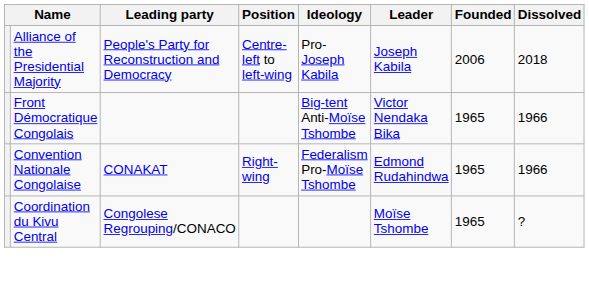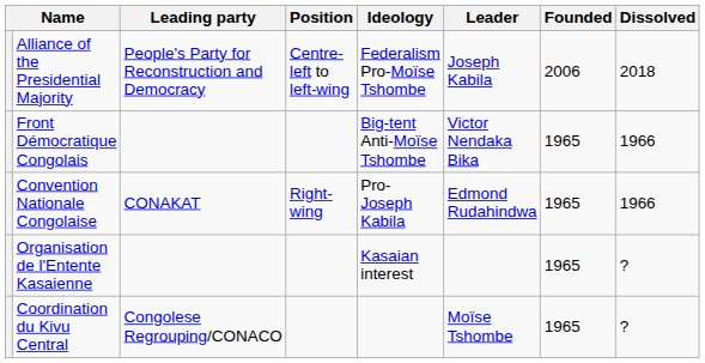 <table class="wikitable">
 <tr>
 <th colspan=2>Name</th>
 <th>Leading party</th>
 <th>Position</th>
 <th>Ideology</th>
 <th>Leader</th>
 <th>Founded</th>
 <th>Dissolved</th>
 </tr>
 <tr>
 <th></th>
 <td><a href='#'>Alliance of the Presidential Majority</a></td>
 <td><a href='#'>People's Party for Reconstruction and Democracy</a></td>
 <td><a href='#'>Centre-left</a> to <a href='#'>left-wing</a></td>
-<td>Pro-<a href='#'>Joseph Kabila</a></td>
+<td><a href='#'>Federalism</a><br>Pro-<a href='#'>Moïse Tshombe</a></td>
 <td><a href='#'>Joseph Kabila</a></td>
 <td>2006</td>
 <td>2018</td>
 </tr>
 <tr>
 <th></th>
 <td><a href='#'>Front Démocratique Congolais</a></td>
 <td></td>
 <td></td>
 <td><a href='#'>Big-tent</a><br>Anti-<a href='#'>Moïse Tshombe</a></td>
 <td><a href='#'>Victor Nendaka Bika</a></td>
 <td>1965</td>
 <td>1966</td>
 </tr>
 <tr>
 <th></th>
 <td><a href='#'>Convention Nationale Congolaise</a></td>
 <td><a href='#'>CONAKAT</a></td>
 <td><a href='#'>Right-wing</a></td>
-<td><a href='#'>Federalism</a><br>Pro-<a href='#'>Moïse Tshombe</a></td>
+<td>Pro-<a href='#'>Joseph Kabila</a></td>
 <td><a href='#'>Edmond Rudahindwa</a></td>
 <td>1965</td>
 <td>1966</td>
+</tr>
+<tr>
+<th></th>
+<td><a href='#'>Organisation de l'Entente Kasaienne</a></td>
+<td></td>
+<td></td>
+<td><a href='#'>Kasaian</a> interest</td>
+<td></td>
+<td>1965</td>
+<td>?</td>
 </tr>
 <tr>
 <th></th>
 <td><a href='#'>Coordination du Kivu Central</a></td>
 <td><a href='#'>Congolese Regrouping</a>/CONACO</td>
 <td></td>
 <td></td>
 <td><a href='#'>Moïse Tshombe</a></td>
 <td>1965</td>
 <td>?</td>
 </tr>
 </table>
